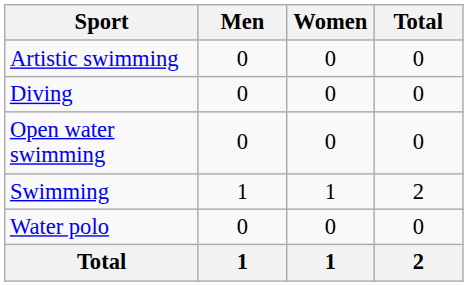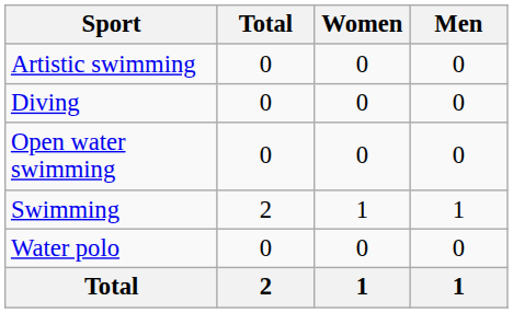 <table class="wikitable sortable" style="text-align:center;">
 <tr>
 <th width=130>Sport</th>
+<th width=55>Total</th>
+<th width=55>Women</th>
 <th width=55>Men</th>
-<th width=55>Women</th>
-<th width=55>Total</th>
 </tr>
 <tr>
 <td align=left><a href='#'>Artistic swimming</a></td>
 <td>0</td>
 <td>0</td>
 <td>0</td>
 </tr>
 <tr>
 <td align=left><a href='#'>Diving</a></td>
 <td>0</td>
 <td>0</td>
 <td>0</td>
 </tr>
 <tr>
 <td align=left><a href='#'>Open water swimming</a></td>
 <td>0</td>
 <td>0</td>
 <td>0</td>
 </tr>
 <tr>
 <td align=left><a href='#'>Swimming</a></td>
+<td>2</td>
 <td>1</td>
 <td>1</td>
-<td>2</td>
 </tr>
 <tr>
 <td align=left><a href='#'>Water polo</a></td>
 <td>0</td>
 <td>0</td>
 <td>0</td>
 </tr>
 <tr>
 <th>Total</th>
+<th>2</th>
 <th>1</th>
 <th>1</th>
-<th>2</th>
 </tr>
 </table>
